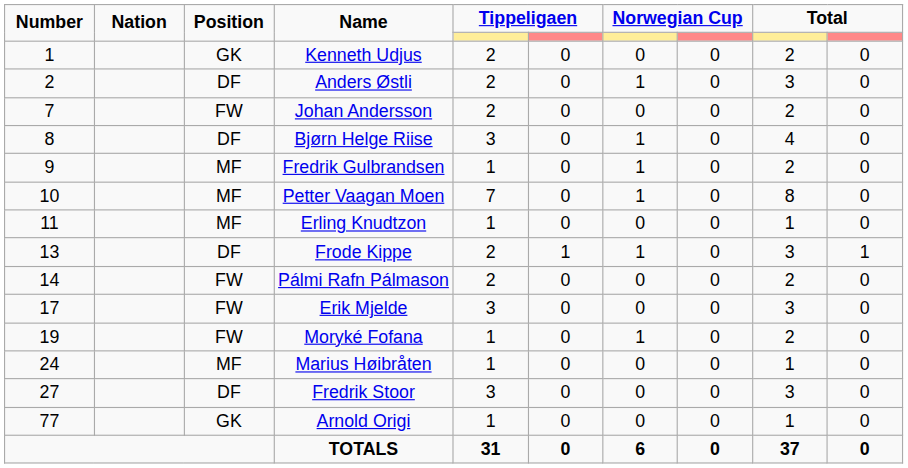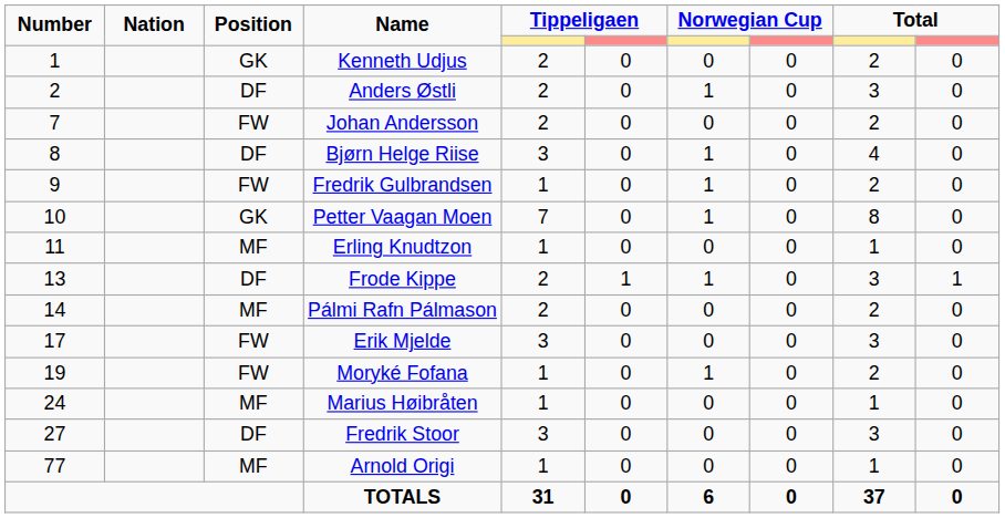 <table class="wikitable" style="font-size: 100%; text-align: center;">
 <tr>
 <td rowspan=2 width="10%" align=center><strong>Number</strong></td>
 <td rowspan=2 width="10%" align=center><strong>Nation</strong></td>
 <td rowspan=2 width="10%" align=center><strong>Position</strong></td>
 <td rowspan=2 width="20%" align=center><strong>Name</strong></td>
 <td colspan=2 align=center><strong><a href='#'>Tippeligaen</a></strong></td>
 <td colspan=2 align=center><strong><a href='#'>Norwegian Cup</a></strong></td>
 <td colspan=2 align=center><strong>Total</strong></td>
 </tr>
 <tr>
 <th width=60 style="background: #FFEE99"></th>
 <th width=60 style="background: #FF8888"></th>
 <th width=60 style="background: #FFEE99"></th>
 <th width=60 style="background: #FF8888"></th>
 <th width=60 style="background: #FFEE99"></th>
 <th width=60 style="background: #FF8888"></th>
 </tr>
 <tr>
 <td>1</td>
 <td></td>
 <td>GK</td>
 <td><a href='#'>Kenneth Udjus</a></td>
 <td>2</td>
 <td>0</td>
 <td>0</td>
 <td>0</td>
 <td>2</td>
 <td>0</td>
 </tr>
 <tr>
 <td>2</td>
 <td></td>
 <td>DF</td>
 <td><a href='#'>Anders Østli</a></td>
 <td>2</td>
 <td>0</td>
 <td>1</td>
 <td>0</td>
 <td>3</td>
 <td>0</td>
 </tr>
 <tr>
 <td>7</td>
 <td></td>
 <td>FW</td>
 <td><a href='#'>Johan Andersson</a></td>
 <td>2</td>
 <td>0</td>
 <td>0</td>
 <td>0</td>
 <td>2</td>
 <td>0</td>
 </tr>
 <tr>
 <td>8</td>
 <td></td>
 <td>DF</td>
 <td><a href='#'>Bjørn Helge Riise</a></td>
 <td>3</td>
 <td>0</td>
 <td>1</td>
 <td>0</td>
 <td>4</td>
 <td>0</td>
 </tr>
 <tr>
 <td>9</td>
 <td></td>
-<td>MF</td>
+<td>FW</td>
 <td><a href='#'>Fredrik Gulbrandsen</a></td>
 <td>1</td>
 <td>0</td>
 <td>1</td>
 <td>0</td>
 <td>2</td>
 <td>0</td>
 </tr>
 <tr>
 <td>10</td>
 <td></td>
-<td>MF</td>
+<td>GK</td>
 <td><a href='#'>Petter Vaagan Moen</a></td>
 <td>7</td>
 <td>0</td>
 <td>1</td>
 <td>0</td>
 <td>8</td>
 <td>0</td>
 </tr>
 <tr>
 <td>11</td>
 <td></td>
 <td>MF</td>
 <td><a href='#'>Erling Knudtzon</a></td>
 <td>1</td>
 <td>0</td>
 <td>0</td>
 <td>0</td>
 <td>1</td>
 <td>0</td>
 </tr>
 <tr>
 <td>13</td>
 <td></td>
 <td>DF</td>
 <td><a href='#'>Frode Kippe</a></td>
 <td>2</td>
 <td>1</td>
 <td>1</td>
 <td>0</td>
 <td>3</td>
 <td>1</td>
 </tr>
 <tr>
 <td>14</td>
 <td></td>
-<td>FW</td>
+<td>MF</td>
 <td><a href='#'>Pálmi Rafn Pálmason</a></td>
 <td>2</td>
 <td>0</td>
 <td>0</td>
 <td>0</td>
 <td>2</td>
 <td>0</td>
 </tr>
 <tr>
 <td>17</td>
 <td></td>
 <td>FW</td>
 <td><a href='#'>Erik Mjelde</a></td>
 <td>3</td>
 <td>0</td>
 <td>0</td>
 <td>0</td>
 <td>3</td>
 <td>0</td>
 </tr>
 <tr>
 <td>19</td>
 <td></td>
 <td>FW</td>
 <td><a href='#'>Moryké Fofana</a></td>
 <td>1</td>
 <td>0</td>
 <td>1</td>
 <td>0</td>
 <td>2</td>
 <td>0</td>
 </tr>
 <tr>
 <td>24</td>
 <td></td>
 <td>MF</td>
 <td><a href='#'>Marius Høibråten</a></td>
 <td>1</td>
 <td>0</td>
 <td>0</td>
 <td>0</td>
 <td>1</td>
 <td>0</td>
 </tr>
 <tr>
 <td>27</td>
 <td></td>
 <td>DF</td>
 <td><a href='#'>Fredrik Stoor</a></td>
 <td>3</td>
 <td>0</td>
 <td>0</td>
 <td>0</td>
 <td>3</td>
 <td>0</td>
 </tr>
 <tr>
 <td>77</td>
 <td></td>
-<td>GK</td>
+<td>MF</td>
 <td><a href='#'>Arnold Origi</a></td>
 <td>1</td>
 <td>0</td>
 <td>0</td>
 <td>0</td>
 <td>1</td>
 <td>0</td>
 </tr>
 <tr>
 <td colspan=3></td>
 <td><strong>TOTALS</strong></td>
 <td><strong>31</strong></td>
 <td><strong>0</strong></td>
 <td><strong>6</strong></td>
 <td><strong>0</strong></td>
 <td><strong>37</strong></td>
 <td><strong>0</strong></td>
 </tr>
 </table>
